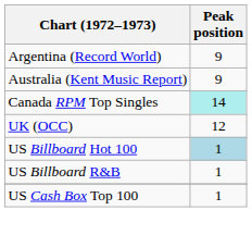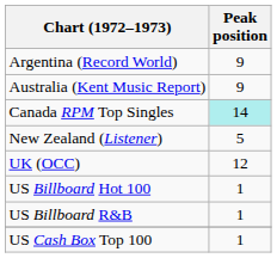 <table class="wikitable sortable">
 <tr>
 <th>Chart (1972–1973)</th>
 <th>Peak<br>position</th>
 </tr>
 <tr>
 <td>Argentina (<a href='#'>Record World</a>) </td>
 <td style="text-align:center;">9</td>
 </tr>
 <tr>
 <td>Australia (<a href='#'>Kent Music Report</a>)</td>
 <td style="text-align:center;">9</td>
 </tr>
 <tr>
 <td>Canada <em><a href='#'>RPM</a></em> Top Singles</td>
 <td style="background: paleturquoise; text-align:center;">14</td>
 </tr>
 <tr>
+<td>New Zealand (<em><a href='#'>Listener</a></em>)</td>
+<td style="text-align:center;">5</td>
+</tr>
+<tr>
 <td><a href='#'>UK</a> (<a href='#'>OCC</a>)</td>
 <td style="text-align:center;">12</td>
 </tr>
 <tr>
 <td>US <em><a href='#'>Billboard</a></em> <a href='#'>Hot 100</a></td>
-<td style="background: lightblue; text-align:center;">1</td>
+<td style="text-align:center;">1</td>
 </tr>
 <tr>
 <td>US <em>Billboard</em> <a href='#'>R&B</a></td>
 <td style="text-align:center;">1</td>
 </tr>
 <tr>
 </tr>
 <tr>
 <td>US <a href='#'><em>Cash Box</em></a> Top 100</td>
 <td style="text-align:center;">1</td>
 </tr>
 </table>
